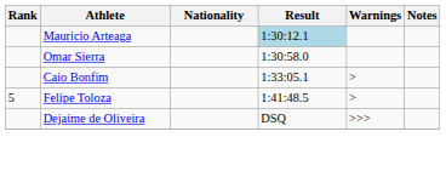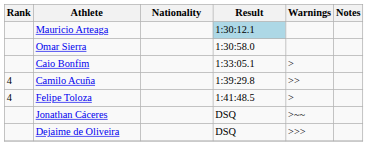 <table class="wikitable" style="font-size:95%" style="width:35em;" style="text-align:center">
 <tr>
 <th>Rank</th>
 <th width=150>Athlete</th>
 <th width=100>Nationality</th>
 <th width=100>Result</th>
 <th width=50>Warnings</th>
 <th>Notes</th>
 </tr>
 <tr>
 <td></td>
 <td align=left><a href='#'>Mauricio Arteaga</a></td>
 <td align=left></td>
 <td style="background: lightblue;">1:30:12.1</td>
 <td></td>
 <td></td>
 </tr>
 <tr>
 <td></td>
 <td align=left><a href='#'>Omar Sierra</a></td>
 <td align=left></td>
 <td>1:30:58.0</td>
 <td></td>
 <td></td>
 </tr>
 <tr>
 <td></td>
 <td align=left><a href='#'>Caio Bonfim</a></td>
 <td align=left></td>
 <td>1:33:05.1</td>
 <td>></td>
 <td></td>
 </tr>
 <tr>
-<td>5</td>
+<td>4</td>
+<td align=left><a href='#'>Camilo Acuña</a></td>
+<td align=left></td>
+<td>1:39:29.8</td>
+<td>>></td>
+<td></td>
+</tr>
+<tr>
+<td>4</td>
 <td align=left><a href='#'>Felipe Toloza</a></td>
 <td align=left></td>
 <td>1:41:48.5</td>
 <td>></td>
+<td></td>
+</tr>
+<tr>
+<td></td>
+<td align=left><a href='#'>Jonathan Cáceres</a></td>
+<td align=left></td>
+<td>DSQ</td>
+<td>>~~</td>
 <td></td>
 </tr>
 <tr>
 <td></td>
 <td align=left><a href='#'>Dejaime de Oliveira</a></td>
 <td align=left></td>
 <td>DSQ</td>
 <td>>>></td>
 <td></td>
 </tr>
 <tr>
 </tr>
 </table>
